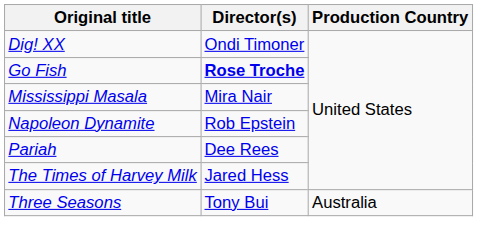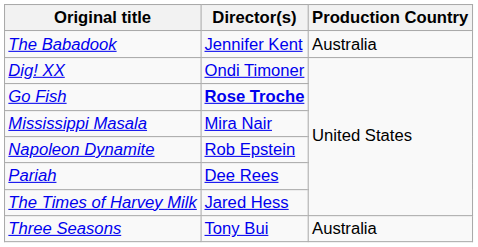 <table class="wikitable plainrowheaders" style="margin-bottom:4px">
 <tr>
 <th scope="col">Original title</th>
 <th scope="col">Director(s)</th>
 <th scope="col">Production Country</th>
+</tr>
+<tr>
+<td scope="row"><em><a href='#'>The Babadook</a></em></td>
+<td><a href='#'>Jennifer Kent</a></td>
+<td>Australia</td>
 </tr>
 <tr>
 <td scope="row"><em><a href='#'>Dig! XX</a></em></td>
 <td><a href='#'>Ondi Timoner</a></td>
 <td rowspan="6">United States</td>
 </tr>
 <tr>
 <td scope="row"><em><a href='#'>Go Fish</a></em></td>
 <td><strong><a href='#'>Rose Troche</a></strong></td>
 </tr>
 <tr>
 <td scope="row"><em><a href='#'>Mississippi Masala</a></em></td>
 <td><a href='#'>Mira Nair</a></td>
 </tr>
 <tr>
 <td scope="row"><em><a href='#'>Napoleon Dynamite</a></em></td>
 <td><a href='#'>Rob Epstein</a></td>
 </tr>
 <tr>
 <td scope="row"><em><a href='#'>Pariah</a></em></td>
 <td><a href='#'>Dee Rees</a></td>
 </tr>
 <tr>
 <td scope="row"><em><a href='#'>The Times of Harvey Milk</a></em></td>
 <td><a href='#'>Jared Hess</a></td>
 </tr>
 <tr>
 <td scope="row"><em><a href='#'>Three Seasons</a></em></td>
 <td><a href='#'>Tony Bui</a></td>
 <td>Australia</td>
 </tr>
 </table>
